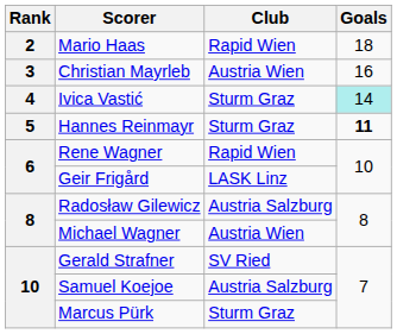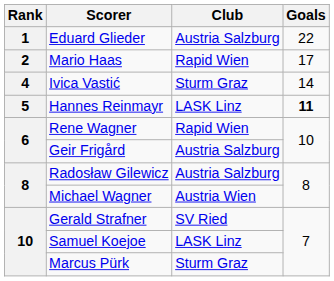 <table class="wikitable" style="text-align:center">
 <tr>
 <th>Rank</th>
 <th>Scorer</th>
 <th>Club</th>
 <th>Goals</th>
 </tr>
 <tr>
+<th>1</th>
+<td align="left"> <a href='#'>Eduard Glieder</a></td>
+<td align="left"><a href='#'>Austria Salzburg</a></td>
+<td>22</td>
+</tr>
+<tr>
 <th>2</th>
 <td align="left"> <a href='#'>Mario Haas</a></td>
 <td align="left"><a href='#'>Rapid Wien</a></td>
-<td>18</td>
-</tr>
-<tr>
-<th>3</th>
-<td align="left"> <a href='#'>Christian Mayrleb</a></td>
-<td align="left"><a href='#'>Austria Wien</a></td>
-<td>16</td>
+<td>17</td>
 </tr>
 <tr>
 <th>4</th>
 <td align="left"> <a href='#'>Ivica Vastić</a></td>
 <td align="left"><a href='#'>Sturm Graz</a></td>
-<td style="background: paleturquoise;">14</td>
+<td>14</td>
 </tr>
 <tr>
 <th>5</th>
 <td align="left"> <a href='#'>Hannes Reinmayr</a></td>
-<td align="left"><a href='#'>Sturm Graz</a></td>
+<td align="left"><a href='#'>LASK Linz</a></td>
 <td><strong>11</strong></td>
 </tr>
 <tr>
 <th rowspan="2">6</th>
 <td align="left"> <a href='#'>Rene Wagner</a></td>
 <td align="left"><a href='#'>Rapid Wien</a></td>
 <td rowspan="2">10</td>
 </tr>
 <tr>
 <td align="left"> <a href='#'>Geir Frigård</a></td>
-<td align="left"><a href='#'>LASK Linz</a></td>
+<td align="left"><a href='#'>Austria Salzburg</a></td>
 </tr>
 <tr>
 <th rowspan="2">8</th>
 <td align="left"> <a href='#'>Radosław Gilewicz</a></td>
 <td align="left"><a href='#'>Austria Salzburg</a></td>
 <td rowspan="2">8</td>
 </tr>
 <tr>
 <td align="left"> <a href='#'>Michael Wagner</a></td>
 <td align="left"><a href='#'>Austria Wien</a></td>
 </tr>
 <tr>
 <th rowspan="3">10</th>
 <td align="left"> <a href='#'>Gerald Strafner</a></td>
 <td align="left"><a href='#'>SV Ried</a></td>
 <td rowspan="3">7</td>
 </tr>
 <tr>
 <td align="left"> <a href='#'>Samuel Koejoe</a></td>
-<td align="left"><a href='#'>Austria Salzburg</a></td>
+<td align="left"><a href='#'>LASK Linz</a></td>
 </tr>
 <tr>
 <td align="left"> <a href='#'>Marcus Pürk</a></td>
 <td align="left"><a href='#'>Sturm Graz</a></td>
 </tr>
 </table>
